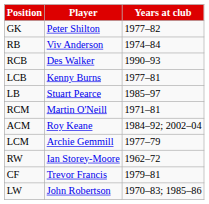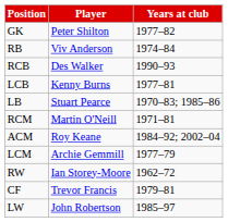 <table class="wikitable sortable">
 <tr>
 <th style="background:#d00; color:#fff;" scope="col">Position</th>
 <th style="background:#d00; color:#fff;" scope="col">Player</th>
 <th style="background:#d00; color:#fff;" scope="col">Years at club</th>
 </tr>
 <tr>
 <td>GK</td>
 <td> <a href='#'>Peter Shilton</a></td>
 <td>1977–82</td>
 </tr>
 <tr>
 <td>RB</td>
 <td> <a href='#'>Viv Anderson</a></td>
 <td>1974–84</td>
 </tr>
 <tr>
 <td>RCB</td>
 <td> <a href='#'>Des Walker</a></td>
 <td>1990–93</td>
 </tr>
 <tr>
 <td>LCB</td>
 <td> <a href='#'>Kenny Burns</a></td>
 <td>1977–81</td>
 </tr>
 <tr>
 <td>LB</td>
 <td> <a href='#'>Stuart Pearce</a></td>
-<td>1985–97</td>
+<td>1970–83; 1985–86</td>
 </tr>
 <tr>
 <td>RCM</td>
 <td> <a href='#'>Martin O'Neill</a></td>
 <td>1971–81</td>
 </tr>
 <tr>
 <td>ACM</td>
 <td> <a href='#'>Roy Keane</a></td>
 <td>1984–92; 2002–04</td>
 </tr>
 <tr>
 <td>LCM</td>
 <td> <a href='#'>Archie Gemmill</a></td>
 <td>1977–79</td>
 </tr>
 <tr>
 <td>RW</td>
 <td> <a href='#'>Ian Storey-Moore</a></td>
 <td>1962–72</td>
 </tr>
 <tr>
 <td>CF</td>
 <td> <a href='#'>Trevor Francis</a></td>
 <td>1979–81</td>
 </tr>
 <tr>
 <td>LW</td>
 <td> <a href='#'>John Robertson</a></td>
-<td>1970–83; 1985–86</td>
+<td>1985–97</td>
 </tr>
 </table>
